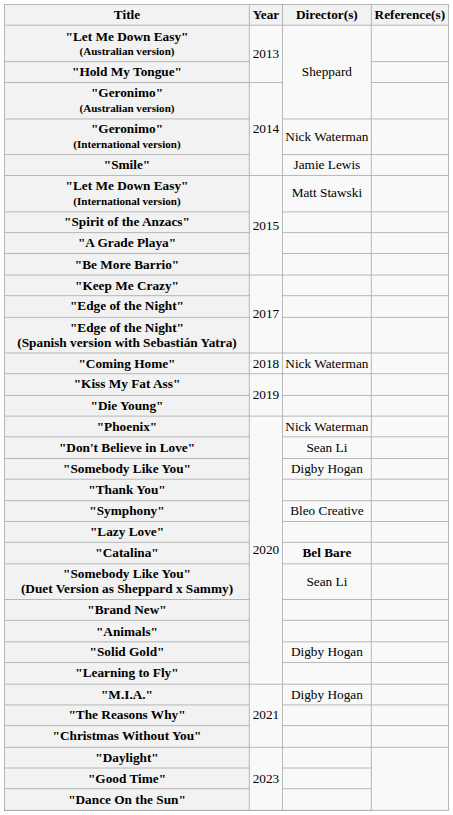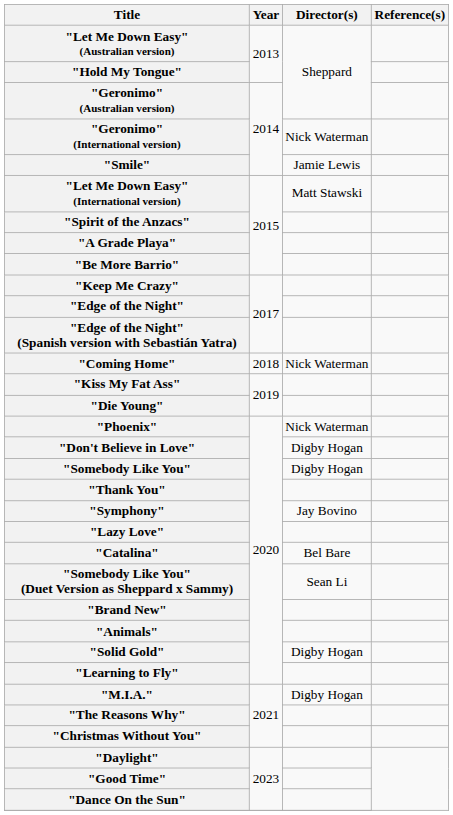 <table class="wikitable plainrowheaders" style="text-align:center;" border="1">
 <tr>
 <th scope="col" style="width:18em;">Title</th>
 <th scope="col" style="width:1em;">Year</th>
 <th scope="col">Director(s)</th>
 <th scope="col">Reference(s)</th>
 </tr>
 <tr>
 <th scope="row">"Let Me Down Easy"<br><small>(Australian version)</small></th>
 <td rowspan="2" style="text-align:center;">2013</td>
 <td rowspan="3">Sheppard</td>
 <td></td>
 </tr>
 <tr>
 <th scope="row">"Hold My Tongue"</th>
 <td></td>
 </tr>
 <tr>
 <th scope="row">"Geronimo"<br><small>(Australian version)</small></th>
 <td rowspan="3" style="text-align:center;">2014</td>
 <td></td>
 </tr>
 <tr>
 <th scope="row">"Geronimo"<br><small>(International version)</small></th>
 <td>Nick Waterman</td>
 <td></td>
 </tr>
 <tr>
 <th scope="row">"Smile"</th>
 <td>Jamie Lewis</td>
 <td></td>
 </tr>
 <tr>
 <th scope="row">"Let Me Down Easy"<br><small>(International version)</small></th>
 <td rowspan="4" style="text-align:center;">2015</td>
 <td>Matt Stawski</td>
 <td></td>
 </tr>
 <tr>
 <th scope="row">"Spirit of the Anzacs"</th>
 <td></td>
 <td></td>
 </tr>
 <tr>
 <th scope="row">"A Grade Playa"</th>
 <td></td>
 <td></td>
 </tr>
 <tr>
 <th scope="row">"Be More Barrio"</th>
 <td></td>
 <td></td>
 </tr>
 <tr>
 <th scope="row">"Keep Me Crazy"</th>
 <td rowspan="3" style="text-align:center;">2017</td>
 <td></td>
 <td></td>
 </tr>
 <tr>
 <th scope="row">"Edge of the Night"</th>
 <td></td>
 <td></td>
 </tr>
 <tr>
 <th scope="row">"Edge of the Night"<br><span>(Spanish version with Sebastián Yatra)</span></th>
 <td></td>
 <td></td>
 </tr>
 <tr>
 <th scope="row">"Coming Home"</th>
 <td>2018</td>
 <td>Nick Waterman</td>
 <td></td>
 </tr>
 <tr>
 <th scope="row">"Kiss My Fat Ass"</th>
 <td rowspan="2" style="text-align:center;">2019</td>
 <td></td>
 <td></td>
 </tr>
 <tr>
 <th scope="row">"Die Young"</th>
 <td></td>
 <td></td>
 </tr>
 <tr>
 <th scope="row">"Phoenix"</th>
 <td rowspan="12" style="text-align:center;">2020</td>
 <td>Nick Waterman</td>
 <td></td>
 </tr>
 <tr>
 <th scope="row">"Don't Believe in Love"</th>
-<td>Sean Li</td>
+<td>Digby Hogan</td>
 <td></td>
 </tr>
 <tr>
 <th scope="row">"Somebody Like You"</th>
 <td>Digby Hogan</td>
 <td></td>
 </tr>
 <tr>
 <th scope="row">"Thank You"</th>
 <td></td>
 <td></td>
 </tr>
 <tr>
 <th scope="row">"Symphony"</th>
-<td>Bleo Creative</td>
+<td>Jay Bovino</td>
 <td></td>
 </tr>
 <tr>
 <th scope="row">"Lazy Love"</th>
 <td></td>
 <td></td>
 </tr>
 <tr>
 <th scope="row">"Catalina"</th>
-<td><strong>Bel Bare</strong></td>
+<td>Bel Bare</td>
 <td></td>
 </tr>
 <tr>
 <th scope="row">"Somebody Like You" <br><span>(Duet Version as Sheppard x Sammy)</span></th>
 <td>Sean Li</td>
 <td></td>
 </tr>
 <tr>
 <th scope="row">"Brand New"</th>
 <td></td>
 <td></td>
 </tr>
 <tr>
 <th scope="row">"Animals"</th>
 <td></td>
 <td></td>
 </tr>
 <tr>
 <th scope="row">"Solid Gold"</th>
 <td>Digby Hogan</td>
 <td></td>
 </tr>
 <tr>
 <th scope="row">"Learning to Fly"</th>
 <td></td>
 <td></td>
 </tr>
 <tr>
 <th scope="row">"M.I.A."</th>
 <td rowspan="3" style="text-align:center;">2021</td>
 <td>Digby Hogan</td>
 <td></td>
 </tr>
 <tr>
 <th scope="row">"The Reasons Why"</th>
 <td></td>
 <td></td>
 </tr>
 <tr>
 <th scope="row">"Christmas Without You"</th>
 <td></td>
 <td></td>
 </tr>
 <tr>
 <th scope="row">"Daylight"</th>
 <td rowspan="3" style="text-align:center;">2023</td>
 <td></td>
 </tr>
 <tr>
 <th scope="row">"Good Time"</th>
 <td></td>
 </tr>
 <tr>
 <th scope="row">"Dance On the Sun"</th>
 <td></td>
 </tr>
 <tr>
 </tr>
 </table>
